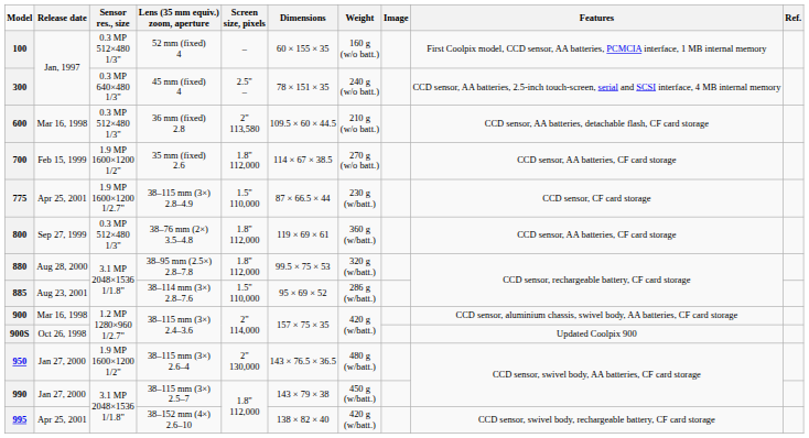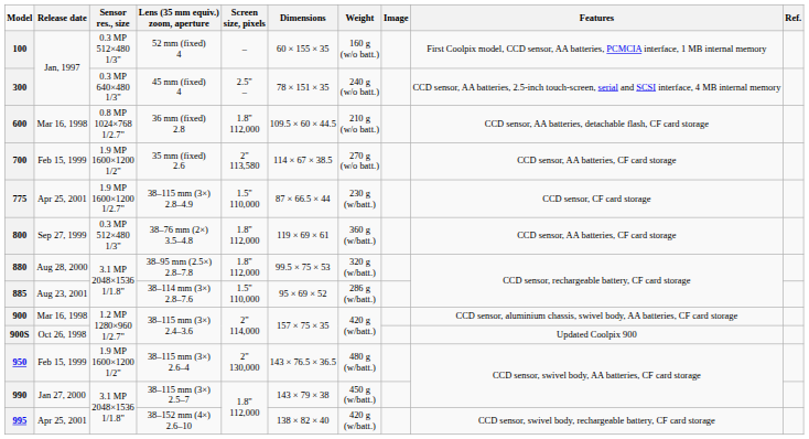 <table class="wikitable" style="font-size:85%; text-align: center">
 <tr>
 <td><strong>Model</strong></td>
 <th>Release date</th>
 <th>Sensor<br>res., size</th>
 <th>Lens (35 mm equiv.)<br>zoom, aperture</th>
 <th>Screen<br>size, pixels</th>
 <th>Dimensions<br></th>
 <th>Weight</th>
 <th>Image</th>
 <th>Features</th>
 <th>Ref.</th>
 </tr>
 <tr>
 <th>100</th>
 <td rowspan="2">Jan, 1997</td>
 <td>0.3 MP<br>512×480<br>1/3"</td>
 <td>52 mm (fixed)<br>4</td>
 <td>–</td>
 <td>60 × 155 × 35</td>
 <td>160 g<br>(w/o batt.)</td>
 <td></td>
 <td>First Coolpix model, CCD sensor, AA batteries, <a href='#'>PCMCIA</a> interface, 1 MB internal memory</td>
 <td></td>
 </tr>
 <tr>
 <th>300</th>
 <td>0.3 MP<br>640×480<br>1/3"</td>
 <td>45 mm (fixed)<br>4</td>
 <td>2.5"<br>–</td>
 <td>78 × 151 × 35</td>
 <td>240 g<br>(w/o batt.)</td>
 <td></td>
 <td>CCD sensor, AA batteries, 2.5-inch touch-screen, <a href='#'>serial</a> and <a href='#'>SCSI</a> interface, 4 MB internal memory</td>
 <td></td>
 </tr>
 <tr>
 <th>600</th>
 <td>Mar 16, 1998</td>
-<td>0.3 MP<br>512×480<br>1/3"</td>
+<td>0.8 MP<br>1024×768<br>1/2.7"</td>
 <td>36 mm (fixed)<br>2.8</td>
-<td>2"<br>113,580</td>
+<td>1.8"<br>112,000</td>
 <td>109.5 × 60 × 44.5</td>
 <td>210 g<br>(w/o batt.)</td>
 <td></td>
 <td>CCD sensor, AA batteries, detachable flash, CF card storage</td>
 <td></td>
 </tr>
 <tr>
 <th>700</th>
 <td>Feb 15, 1999</td>
 <td>1.9 MP<br>1600×1200<br>1/2"</td>
 <td>35 mm (fixed)<br>2.6</td>
-<td>1.8"<br>112,000</td>
+<td>2"<br>113,580</td>
 <td>114 × 67 × 38.5</td>
 <td>270 g<br>(w/o batt.)</td>
 <td></td>
 <td>CCD sensor, AA batteries, CF card storage</td>
 <td></td>
 </tr>
 <tr>
 <th>775</th>
 <td>Apr 25, 2001</td>
 <td>1.9 MP<br>1600×1200<br>1/2.7"</td>
 <td>38–115 mm (3×)<br>2.8–4.9</td>
 <td>1.5"<br>110,000</td>
 <td>87 × 66.5 × 44</td>
 <td>230 g<br>(w/batt.)</td>
 <td></td>
 <td>CCD sensor, CF card storage</td>
 <td></td>
 </tr>
 <tr>
 <th>800</th>
 <td>Sep 27, 1999</td>
 <td>0.3 MP<br>512×480<br>1/3"</td>
 <td>38–76 mm (2×)<br>3.5–4.8</td>
 <td>1.8"<br>112,000</td>
 <td>119 × 69 × 61</td>
 <td>360 g<br>(w/batt.)</td>
 <td></td>
 <td>CCD sensor, AA batteries, CF card storage</td>
 <td></td>
 </tr>
 <tr>
 <th>880</th>
 <td>Aug 28, 2000</td>
 <td rowspan="2">3.1 MP<br>2048×1536<br>1/1.8"</td>
 <td>38–95 mm (2.5×)<br>2.8–7.8</td>
 <td>1.8"<br>112,000</td>
 <td>99.5 × 75 × 53</td>
 <td>320 g<br>(w/batt.)</td>
 <td></td>
 <td rowspan="2">CCD sensor, rechargeable battery, CF card storage</td>
 <td></td>
 </tr>
 <tr>
 <th>885</th>
 <td>Aug 23, 2001</td>
 <td>38–114 mm (3×)<br>2.8–7.6</td>
 <td>1.5"<br>110,000</td>
 <td>95 × 69 × 52</td>
 <td>286 g<br>(w/batt.)</td>
 <td></td>
 <td></td>
 </tr>
 <tr>
 <th>900</th>
 <td>Mar 16, 1998</td>
 <td rowspan="2">1.2 MP<br>1280×960<br>1/2.7"</td>
 <td rowspan="2">38–115 mm (3×)<br>2.4–3.6</td>
 <td rowspan="2">2"<br>114,000</td>
 <td rowspan="2">157 × 75 × 35</td>
 <td rowspan="2">420 g<br>(w/batt.)</td>
 <td></td>
 <td>CCD sensor, aluminium chassis, swivel body, AA batteries, CF card storage</td>
 <td></td>
 </tr>
 <tr>
 <th>900S</th>
 <td>Oct 26, 1998</td>
 <td></td>
 <td>Updated Coolpix 900</td>
 <td></td>
 </tr>
 <tr>
 <th><a href='#'>950</a></th>
-<td>Jan 27, 2000</td>
+<td>Feb 15, 1999</td>
 <td>1.9 MP<br>1600×1200<br>1/2"</td>
 <td>38–115 mm (3×)<br>2.6–4</td>
 <td>2"<br>130,000</td>
 <td>143 × 76.5 × 36.5</td>
 <td>480 g<br>(w/batt.)</td>
 <td></td>
 <td rowspan="2">CCD sensor, swivel body, AA batteries, CF card storage</td>
 <td></td>
 </tr>
 <tr>
 <th>990</th>
 <td>Jan 27, 2000</td>
 <td rowspan="2">3.1 MP<br>2048×1536<br>1/1.8"</td>
 <td>38–115 mm (3×)<br>2.5–7</td>
 <td rowspan="2">1.8"<br>112,000</td>
 <td>143 × 79 × 38</td>
 <td>450 g<br>(w/batt.)</td>
 <td></td>
 <td></td>
 </tr>
 <tr>
 <th><a href='#'>995</a></th>
 <td>Apr 25, 2001</td>
 <td>38–152 mm (4×)<br>2.6–10</td>
 <td>138 × 82 × 40</td>
 <td>420 g<br>(w/batt.)</td>
 <td></td>
 <td>CCD sensor, swivel body, rechargeable battery, CF card storage</td>
 <td></td>
 </tr>
 </table>
